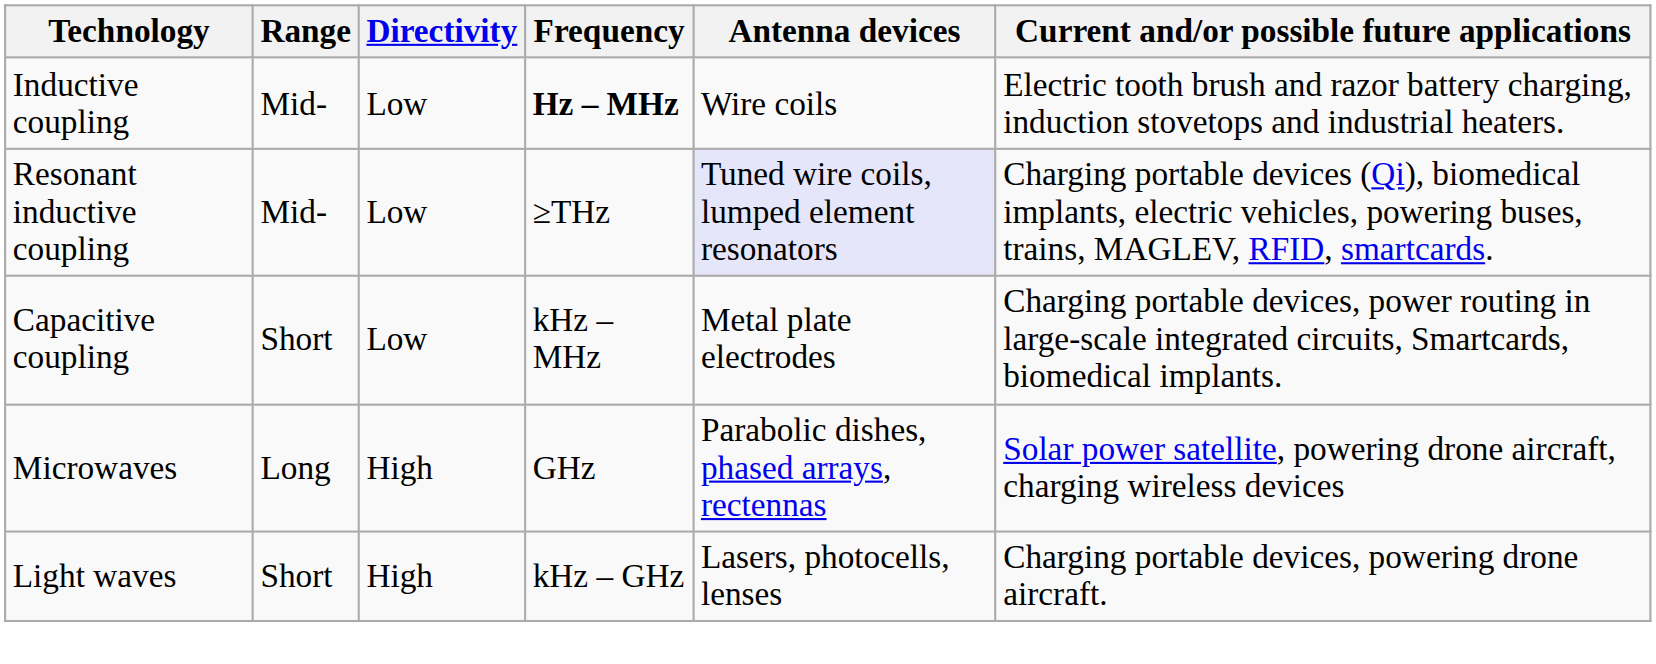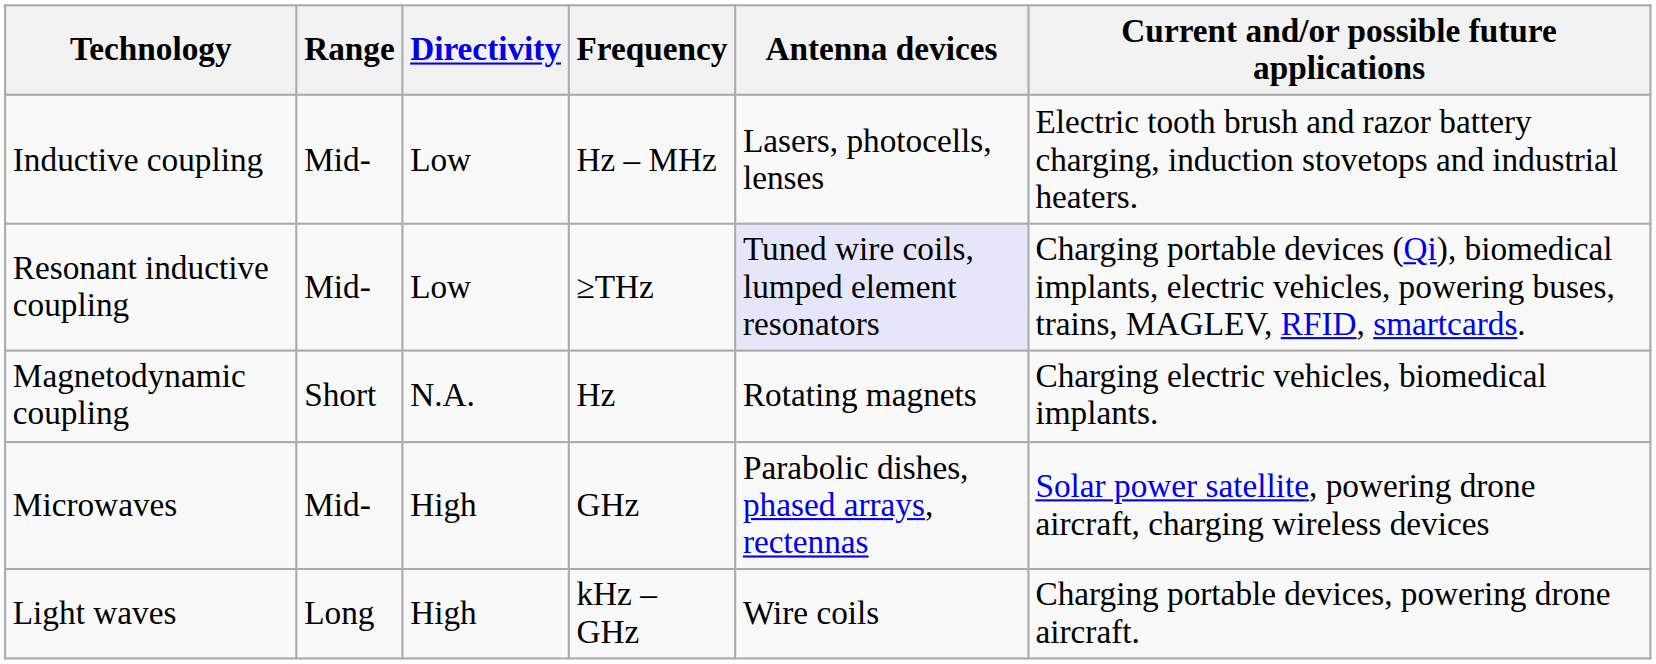 <table class="wikitable" style="float: right; width: 50%">
 <tr>
 <th>Technology</th>
 <th>Range</th>
 <th><a href='#'>Directivity</a></th>
 <th>Frequency</th>
 <th>Antenna devices</th>
 <th>Current and/or possible future applications</th>
 </tr>
 <tr>
 <td>Inductive coupling</td>
 <td>Mid-</td>
 <td>Low</td>
-<td><strong>Hz – MHz</strong></td>
-<td>Wire coils</td>
+<td>Hz – MHz</td>
+<td>Lasers, photocells, lenses</td>
 <td>Electric tooth brush and razor battery charging, induction stovetops and industrial heaters.</td>
 </tr>
 <tr>
 <td>Resonant inductive coupling</td>
 <td>Mid-</td>
 <td>Low</td>
 <td>≥THz</td>
 <td style="background: lavender;">Tuned wire coils, lumped element resonators</td>
 <td>Charging portable devices (<a href='#'>Qi</a>), biomedical implants, electric vehicles, powering buses, trains, MAGLEV, <a href='#'>RFID</a>, <a href='#'>smartcards</a>.</td>
 </tr>
 <tr>
-<td>Capacitive coupling</td>
+<td>Magnetodynamic coupling</td>
 <td>Short</td>
-<td>Low</td>
-<td>kHz – MHz</td>
-<td>Metal plate electrodes</td>
-<td>Charging portable devices, power routing in large-scale integrated circuits, Smartcards, biomedical implants.</td>
+<td>N.A.</td>
+<td>Hz</td>
+<td>Rotating magnets</td>
+<td>Charging electric vehicles, biomedical implants.</td>
 </tr>
 <tr>
 <td>Microwaves</td>
-<td>Long</td>
+<td>Mid-</td>
 <td>High</td>
 <td>GHz</td>
 <td>Parabolic dishes, <a href='#'>phased arrays</a>, <a href='#'>rectennas</a></td>
 <td><a href='#'>Solar power satellite</a>, powering drone aircraft, charging wireless devices</td>
 </tr>
 <tr>
 <td>Light waves</td>
-<td>Short</td>
+<td>Long</td>
 <td>High</td>
 <td>kHz – GHz</td>
-<td>Lasers, photocells, lenses</td>
+<td>Wire coils</td>
 <td>Charging portable devices, powering drone aircraft.</td>
 </tr>
 </table>
